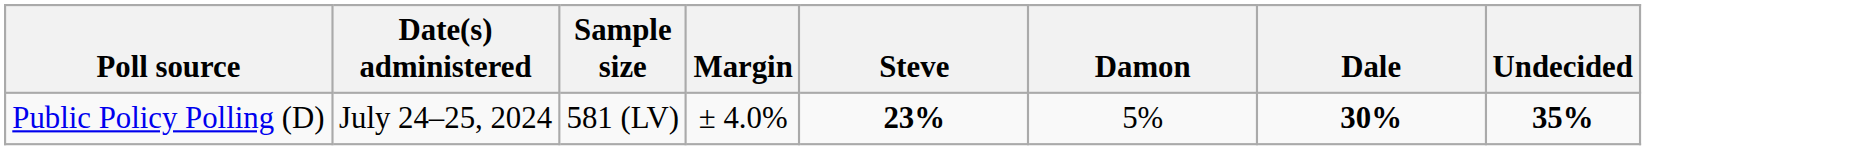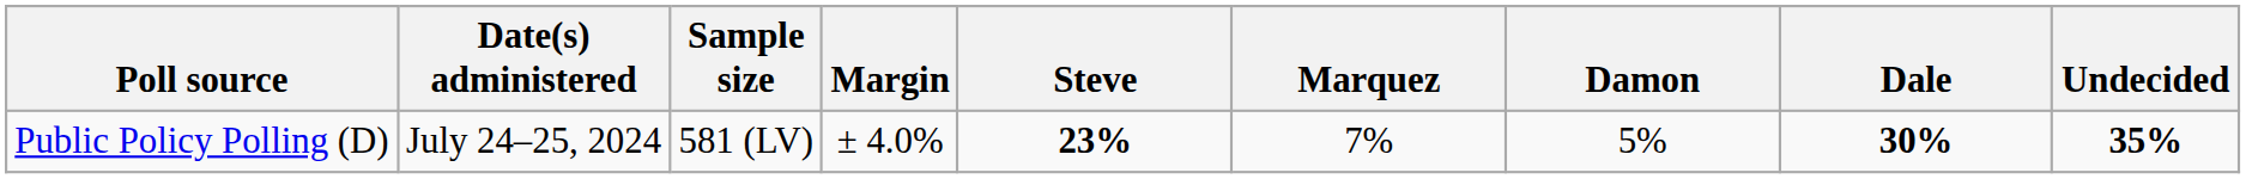 <table class="wikitable" style="font-size:90%;text-align:center;">
 <tr valign=bottom>
 <th>Poll source</th>
 <th>Date(s)<br>administered</th>
 <th>Sample<br>size</th>
 <th>Margin<br></th>
 <th style="width:100px;">Steve<br></th>
+<th style="width:100px;">Marquez<br></th>
 <th style="width:100px;">Damon<br></th>
 <th style="width:100px;">Dale<br></th>
 <th>Undecided</th>
 </tr>
 <tr>
 <td style="text-align:left;"><a href='#'>Public Policy Polling</a> (D)</td>
 <td>July 24–25, 2024</td>
 <td>581 (LV)</td>
 <td>± 4.0%</td>
 <td><strong>23%</strong></td>
+<td>7%</td>
 <td>5%</td>
 <td><strong>30%</strong></td>
 <td><strong>35%</strong></td>
 </tr>
 </table>
